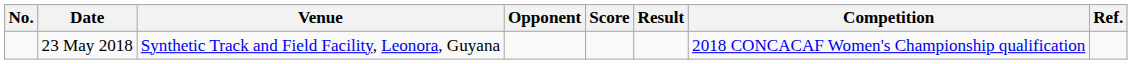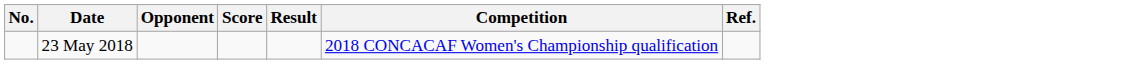 <table class="wikitable">
 <tr>
 <th>No.</th>
 <th>Date</th>
-<th>Venue</th>
 <th>Opponent</th>
 <th>Score</th>
 <th>Result</th>
 <th>Competition</th>
 <th>Ref.</th>
 </tr>
 <tr>
 <td></td>
 <td>23 May 2018</td>
-<td><a href='#'>Synthetic Track and Field Facility</a>, <a href='#'>Leonora</a>, Guyana</td>
 <td></td>
 <td></td>
 <td></td>
 <td><a href='#'>2018 CONCACAF Women's Championship qualification</a></td>
 <td></td>
 </tr>
 </table>
